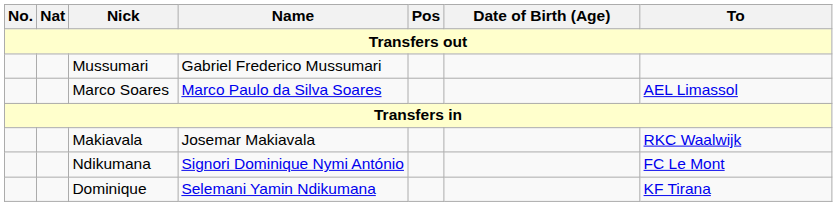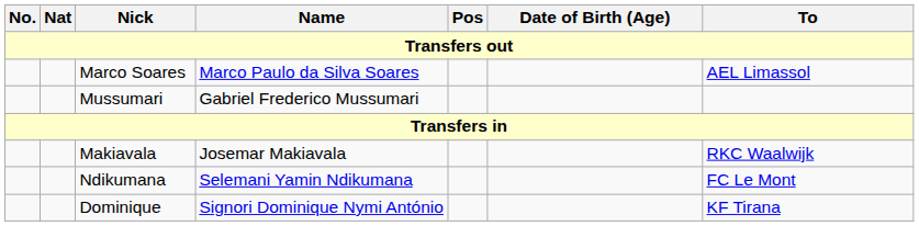 <table class="wikitable ve-ce-branchNode ve-ce-tableNode">
 <tr>
 <th>No.</th>
 <th>Nat</th>
 <th width=105px>Nick</th>
 <th width=230px>Name</th>
 <th>Pos</th>
 <th width=195px>Date of Birth (Age)</th>
 <th width=190px>To</th>
 </tr>
 <tr bgcolor=#ffffcc>
 <td align=center colspan=7><strong>Transfers out</strong></td>
 </tr>
 <tr>
 <td></td>
 <td></td>
+<td>Marco Soares</td>
+<td><a href='#'>Marco Paulo da Silva Soares</a></td>
+<td></td>
+<td></td>
+<td><a href='#'>AEL Limassol</a></td>
+</tr>
+<tr>
+<td></td>
+<td></td>
 <td>Mussumari</td>
 <td>Gabriel Frederico Mussumari</td>
 <td></td>
 <td></td>
 <td></td>
-</tr>
-<tr>
-<td></td>
-<td></td>
-<td>Marco Soares</td>
-<td><a href='#'>Marco Paulo da Silva Soares</a></td>
-<td></td>
-<td></td>
-<td><a href='#'>AEL Limassol</a></td>
 </tr>
 <tr bgcolor=#ffffcc>
 <td align=center colspan=7><strong>Transfers in</strong></td>
 </tr>
 <tr>
 <td></td>
 <td></td>
 <td>Makiavala</td>
 <td>Josemar Makiavala</td>
 <td></td>
 <td></td>
 <td><a href='#'>RKC Waalwijk</a></td>
 </tr>
 <tr>
 <td></td>
 <td></td>
 <td>Ndikumana</td>
-<td><a href='#'>Signori Dominique Nymi António</a></td>
+<td><a href='#'>Selemani Yamin Ndikumana</a></td>
 <td></td>
 <td></td>
 <td><a href='#'>FC Le Mont</a></td>
 </tr>
 <tr>
 <td></td>
 <td></td>
 <td>Dominique</td>
-<td><a href='#'>Selemani Yamin Ndikumana</a></td>
+<td><a href='#'>Signori Dominique Nymi António</a></td>
 <td></td>
 <td></td>
 <td><a href='#'>KF Tirana</a></td>
 </tr>
 </table>
